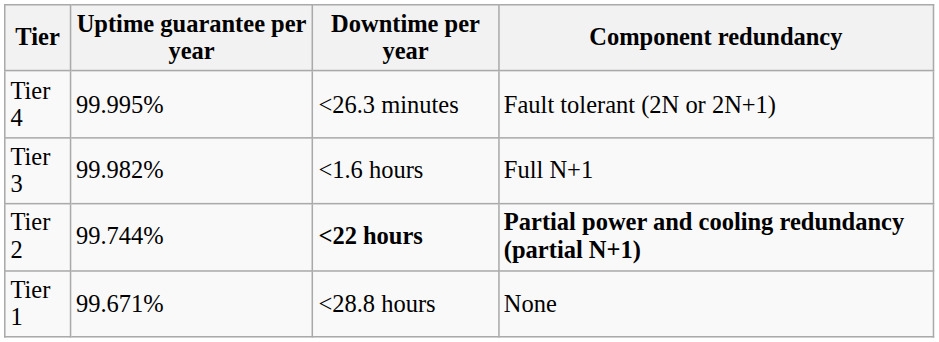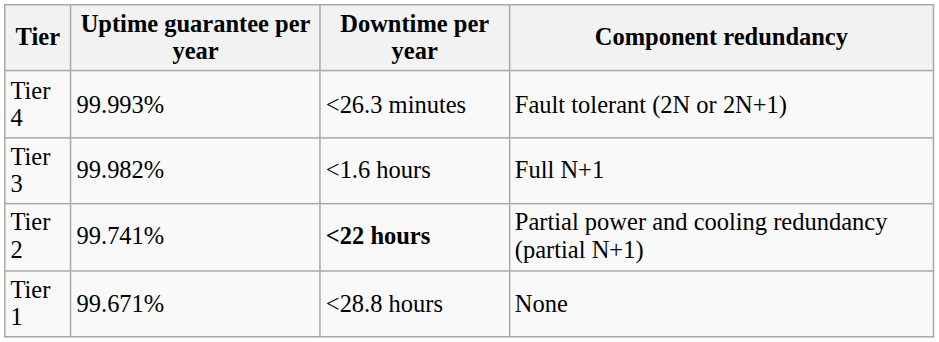 <table class="wikitable">
 <tr>
 <th>Tier</th>
 <th>Uptime guarantee per year</th>
 <th>Downtime per year</th>
 <th>Component redundancy</th>
 </tr>
 <tr>
 <td>Tier 4</td>
-<td>99.995%</td>
+<td>99.993%</td>
 <td><26.3 minutes</td>
 <td>Fault tolerant (2N or 2N+1)</td>
 </tr>
 <tr>
 <td>Tier 3</td>
 <td>99.982%</td>
 <td><1.6 hours</td>
 <td>Full N+1</td>
 </tr>
 <tr>
 <td>Tier 2</td>
-<td>99.744%</td>
+<td>99.741%</td>
 <td><strong><22 hours</strong></td>
-<td><strong>Partial power and cooling redundancy (partial N+1)</strong></td>
+<td>Partial power and cooling redundancy (partial N+1)</td>
 </tr>
 <tr>
 <td>Tier 1</td>
 <td>99.671%</td>
 <td><28.8 hours</td>
 <td>None</td>
 </tr>
 </table>
